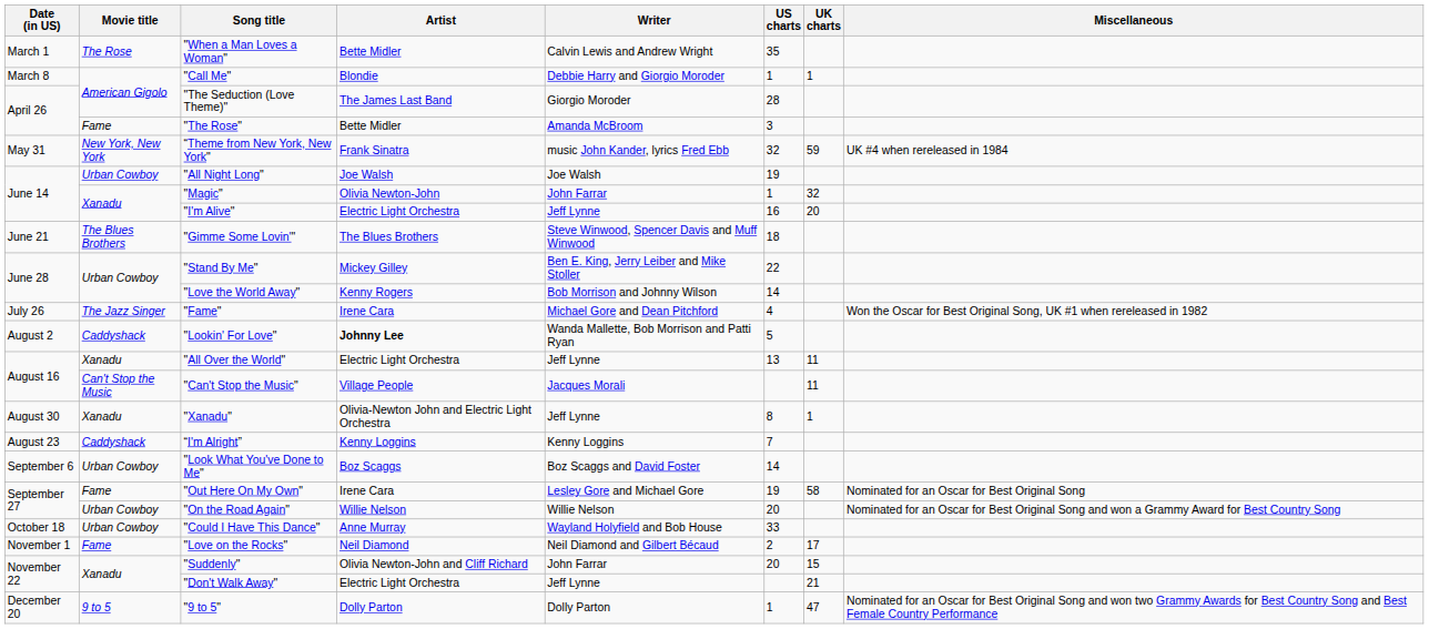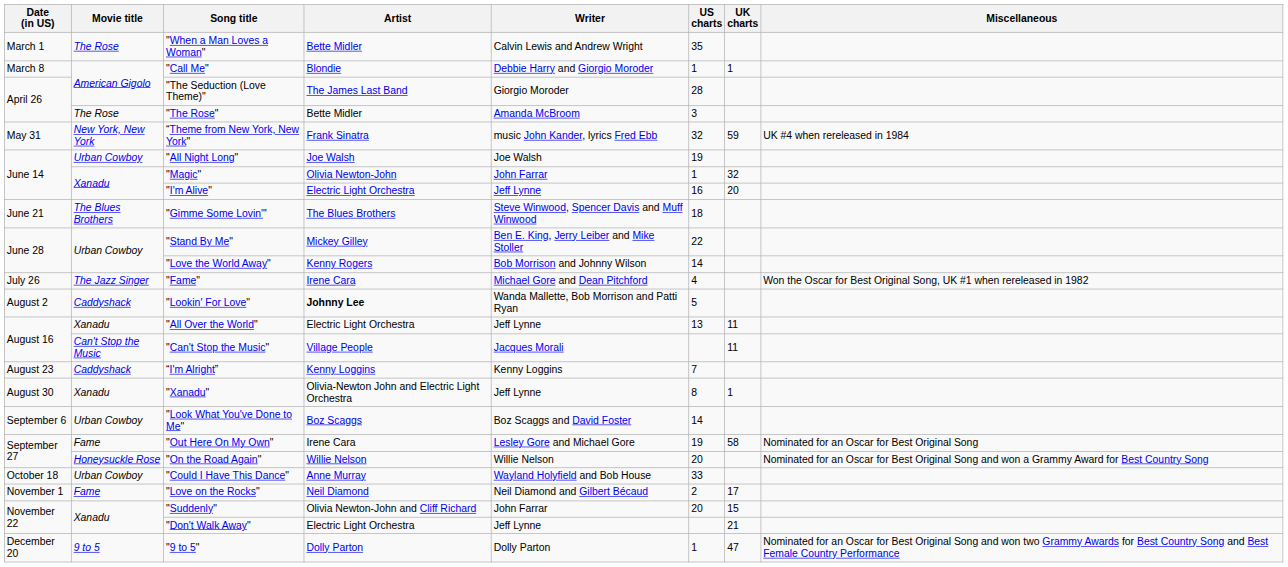 <table class="wikitable sortable">
 <tr>
 <th>Date<br>(in US)</th>
 <th>Movie title</th>
 <th>Song title</th>
 <th>Artist</th>
 <th>Writer</th>
 <th>US <br>charts</th>
 <th>UK<br>charts</th>
 <th>Miscellaneous</th>
 </tr>
 <tr>
 <td>March 1</td>
 <td><em><a href='#'>The Rose</a></em></td>
 <td>"<a href='#'>When a Man Loves a Woman</a>"</td>
 <td><a href='#'>Bette Midler</a></td>
 <td>Calvin Lewis and Andrew Wright</td>
 <td>35</td>
 <td></td>
 <td></td>
 </tr>
 <tr>
 <td>March 8</td>
 <td rowspan="2"><em><a href='#'>American Gigolo</a></em></td>
 <td>"<a href='#'>Call Me</a>"</td>
 <td><a href='#'>Blondie</a></td>
 <td><a href='#'>Debbie Harry</a> and <a href='#'>Giorgio Moroder</a></td>
 <td>1</td>
 <td>1</td>
 <td></td>
 </tr>
 <tr>
 <td rowspan="2">April 26</td>
 <td>"The Seduction (Love Theme)"</td>
 <td><a href='#'>The James Last Band</a></td>
 <td>Giorgio Moroder</td>
 <td>28</td>
 <td></td>
 <td></td>
 </tr>
 <tr>
-<td><em>Fame</em></td>
+<td><em>The Rose</em></td>
 <td>"<a href='#'>The Rose</a>"</td>
 <td>Bette Midler</td>
 <td><a href='#'>Amanda McBroom</a></td>
 <td>3</td>
 <td></td>
 <td></td>
 </tr>
 <tr>
 <td>May 31</td>
 <td><em><a href='#'>New York, New York</a></em></td>
 <td>“<a href='#'>Theme from New York, New York</a>"</td>
 <td><a href='#'>Frank Sinatra</a></td>
 <td>music <a href='#'>John Kander</a>, lyrics <a href='#'>Fred Ebb</a></td>
 <td>32</td>
 <td>59</td>
 <td>UK #4 when rereleased in 1984</td>
 </tr>
 <tr>
 <td rowspan="3">June 14</td>
 <td><em><a href='#'>Urban Cowboy</a></em></td>
 <td>"<a href='#'>All Night Long</a>"</td>
 <td><a href='#'>Joe Walsh</a></td>
 <td>Joe Walsh</td>
 <td>19</td>
 <td></td>
 <td></td>
 </tr>
 <tr>
 <td rowspan="2"><em><a href='#'>Xanadu</a></em></td>
 <td>"<a href='#'>Magic</a>"</td>
 <td><a href='#'>Olivia Newton-John</a></td>
 <td><a href='#'>John Farrar</a></td>
 <td>1</td>
 <td>32</td>
 <td></td>
 </tr>
 <tr>
 <td>"<a href='#'>I'm Alive</a>"</td>
 <td><a href='#'>Electric Light Orchestra</a></td>
 <td><a href='#'>Jeff Lynne</a></td>
 <td>16</td>
 <td>20</td>
 <td></td>
 </tr>
 <tr>
 <td>June 21</td>
 <td><em><a href='#'>The Blues Brothers</a></em></td>
 <td>"<a href='#'>Gimme Some Lovin'</a>"</td>
 <td><a href='#'>The Blues Brothers</a></td>
 <td><a href='#'>Steve Winwood</a>, <a href='#'>Spencer Davis</a> and <a href='#'>Muff Winwood</a></td>
 <td>18</td>
 <td></td>
 <td></td>
 </tr>
 <tr>
 <td rowspan="2">June 28</td>
 <td rowspan="2"><em>Urban Cowboy</em></td>
 <td>"<a href='#'>Stand By Me</a>"</td>
 <td><a href='#'>Mickey Gilley</a></td>
 <td><a href='#'>Ben E. King</a>, <a href='#'>Jerry Leiber</a> and <a href='#'>Mike Stoller</a></td>
 <td>22</td>
 <td></td>
 <td></td>
 </tr>
 <tr>
 <td>"<a href='#'>Love the World Away</a>"</td>
 <td><a href='#'>Kenny Rogers</a></td>
 <td><a href='#'>Bob Morrison</a> and Johnny Wilson</td>
 <td>14</td>
 <td></td>
 <td></td>
 </tr>
 <tr>
 <td>July 26</td>
 <td><em><a href='#'>The Jazz Singer</a></em></td>
 <td>"<a href='#'>Fame</a>"</td>
 <td><a href='#'>Irene Cara</a></td>
 <td><a href='#'>Michael Gore</a> and <a href='#'>Dean Pitchford</a></td>
 <td>4</td>
 <td></td>
 <td>Won the Oscar for Best Original Song, UK #1 when rereleased in 1982</td>
 </tr>
 <tr>
 <td>August 2</td>
 <td><em><a href='#'>Caddyshack</a></em></td>
 <td>"<a href='#'>Lookin' For Love</a>"</td>
 <td><strong>Johnny Lee</strong></td>
 <td>Wanda Mallette, Bob Morrison and Patti Ryan</td>
 <td>5</td>
 <td></td>
 <td></td>
 </tr>
 <tr>
 <td rowspan="2">August 16</td>
 <td><em>Xanadu</em></td>
 <td>"<a href='#'>All Over the World</a>"</td>
 <td>Electric Light Orchestra</td>
 <td>Jeff Lynne</td>
 <td>13</td>
 <td>11</td>
 <td></td>
 </tr>
 <tr>
 <td><em><a href='#'>Can't Stop the Music</a></em></td>
 <td>"<a href='#'>Can't Stop the Music</a>"</td>
 <td><a href='#'>Village People</a></td>
 <td><a href='#'>Jacques Morali</a></td>
 <td></td>
 <td>11</td>
 <td></td>
 </tr>
 <tr>
+<td>August 23</td>
+<td><em><a href='#'>Caddyshack</a></em></td>
+<td>“<a href='#'>I'm Alright</a>”</td>
+<td><a href='#'>Kenny Loggins</a></td>
+<td>Kenny Loggins</td>
+<td>7</td>
+<td></td>
+<td></td>
+</tr>
+<tr>
 <td>August 30</td>
 <td><em>Xanadu</em></td>
 <td>"<a href='#'>Xanadu</a>"</td>
 <td>Olivia-Newton John and Electric Light Orchestra</td>
 <td>Jeff Lynne</td>
 <td>8</td>
 <td>1</td>
-<td></td>
-</tr>
-<tr>
-<td>August 23</td>
-<td><em><a href='#'>Caddyshack</a></em></td>
-<td>“<a href='#'>I'm Alright</a>”</td>
-<td><a href='#'>Kenny Loggins</a></td>
-<td>Kenny Loggins</td>
-<td>7</td>
-<td></td>
 <td></td>
 </tr>
 <tr>
 <td>September 6</td>
 <td><em>Urban Cowboy</em></td>
 <td>"<a href='#'>Look What You've Done to Me</a>"</td>
 <td><a href='#'>Boz Scaggs</a></td>
 <td>Boz Scaggs and <a href='#'>David Foster</a></td>
 <td>14</td>
 <td></td>
 <td></td>
 </tr>
 <tr>
 <td rowspan="2">September 27</td>
 <td><em>Fame</em></td>
 <td>"<a href='#'>Out Here On My Own</a>"</td>
 <td>Irene Cara</td>
 <td><a href='#'>Lesley Gore</a> and Michael Gore</td>
 <td>19</td>
 <td>58</td>
 <td>Nominated for an Oscar for Best Original Song</td>
 </tr>
 <tr>
-<td><em>Urban Cowboy</em></td>
+<td><em><a href='#'>Honeysuckle Rose</a></em></td>
 <td>"<a href='#'>On the Road Again</a>"</td>
 <td><a href='#'>Willie Nelson</a></td>
 <td>Willie Nelson</td>
 <td>20</td>
 <td></td>
 <td>Nominated for an Oscar for Best Original Song and won a Grammy Award for <a href='#'>Best Country Song</a></td>
 </tr>
 <tr>
 <td>October 18</td>
 <td><em>Urban Cowboy</em></td>
 <td>"<a href='#'>Could I Have This Dance</a>"</td>
 <td><a href='#'>Anne Murray</a></td>
 <td><a href='#'>Wayland Holyfield</a> and Bob House</td>
 <td>33</td>
 <td></td>
 <td></td>
 </tr>
 <tr>
 <td>November 1</td>
 <td><em><a href='#'>Fame</a></em></td>
 <td>"<a href='#'>Love on the Rocks</a>"</td>
 <td><a href='#'>Neil Diamond</a></td>
 <td>Neil Diamond and <a href='#'>Gilbert Bécaud</a></td>
 <td>2</td>
 <td>17</td>
 <td></td>
 </tr>
 <tr>
 <td rowspan="2">November 22</td>
 <td rowspan="2"><em>Xanadu</em></td>
 <td>"<a href='#'>Suddenly</a>"</td>
 <td>Olivia Newton-John and <a href='#'>Cliff Richard</a></td>
 <td>John Farrar</td>
 <td>20</td>
 <td>15</td>
 <td></td>
 </tr>
 <tr>
 <td>"<a href='#'>Don't Walk Away</a>"</td>
 <td>Electric Light Orchestra</td>
 <td>Jeff Lynne</td>
 <td></td>
 <td>21</td>
 <td></td>
 </tr>
 <tr>
 <td>December 20</td>
 <td><em><a href='#'>9 to 5</a></em></td>
 <td>"<a href='#'>9 to 5</a>"</td>
 <td><a href='#'>Dolly Parton</a></td>
 <td>Dolly Parton</td>
 <td>1</td>
 <td>47</td>
 <td>Nominated for an Oscar for Best Original Song and won two <a href='#'>Grammy Awards</a> for <a href='#'>Best Country Song</a> and <a href='#'>Best Female Country Performance</a></td>
 </tr>
 </table>
